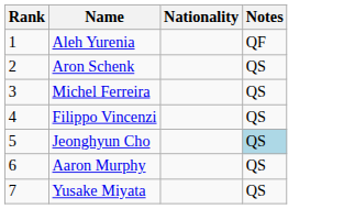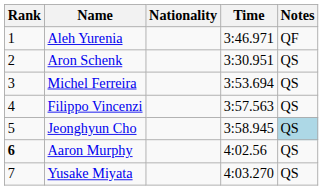 <table class="wikitable">
 <tr>
 <th>Rank</th>
 <th>Name</th>
 <th>Nationality</th>
+<th>Time</th>
 <th>Notes</th>
 </tr>
 <tr>
 <td>1</td>
 <td><a href='#'>Aleh Yurenia</a></td>
 <td></td>
+<td>3:46.971</td>
 <td>QF</td>
 </tr>
 <tr>
 <td>2</td>
 <td><a href='#'>Aron Schenk</a></td>
 <td></td>
+<td>3:30.951</td>
 <td>QS</td>
 </tr>
 <tr>
 <td>3</td>
 <td><a href='#'>Michel Ferreira</a></td>
 <td></td>
+<td>3:53.694</td>
 <td>QS</td>
 </tr>
 <tr>
 <td>4</td>
 <td><a href='#'>Filippo Vincenzi</a></td>
 <td></td>
+<td>3:57.563</td>
 <td>QS</td>
 </tr>
 <tr>
 <td>5</td>
 <td><a href='#'>Jeonghyun Cho</a></td>
 <td></td>
+<td>3:58.945</td>
 <td style="background: lightblue;">QS</td>
 </tr>
 <tr>
-<td>6</td>
+<td><strong>6</strong></td>
 <td><a href='#'>Aaron Murphy</a></td>
 <td></td>
+<td>4:02.56</td>
 <td>QS</td>
 </tr>
 <tr>
 <td>7</td>
 <td><a href='#'>Yusake Miyata</a></td>
 <td></td>
+<td>4:03.270</td>
 <td>QS</td>
 </tr>
 </table>
